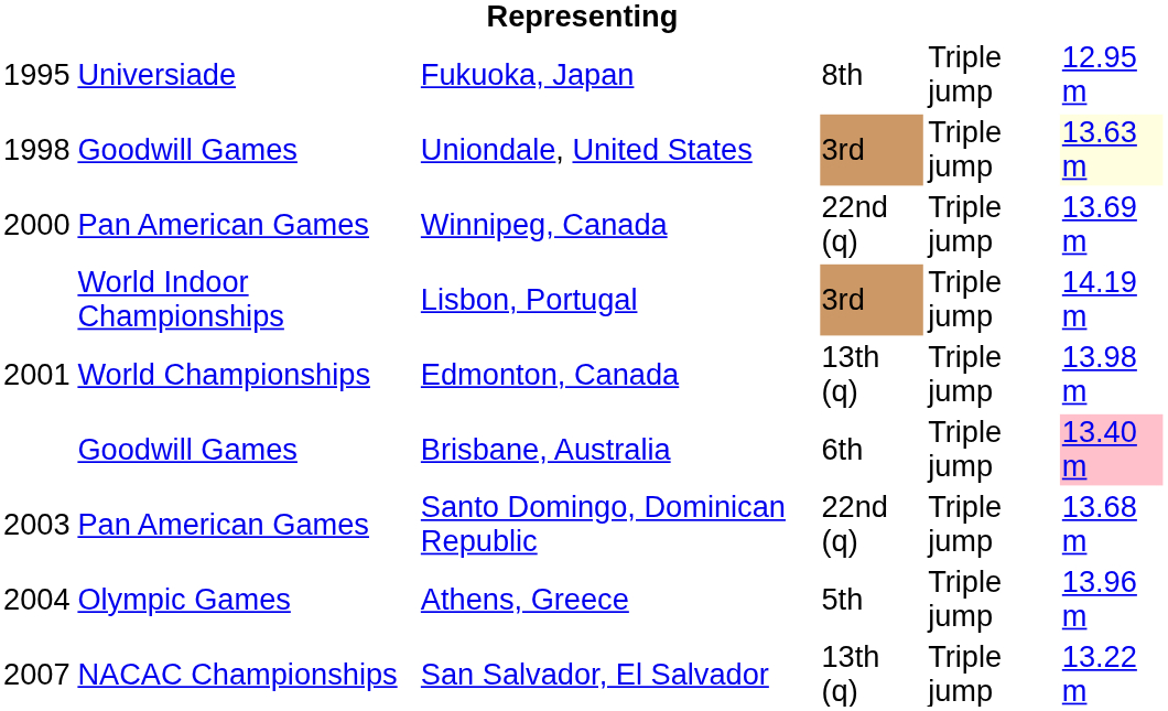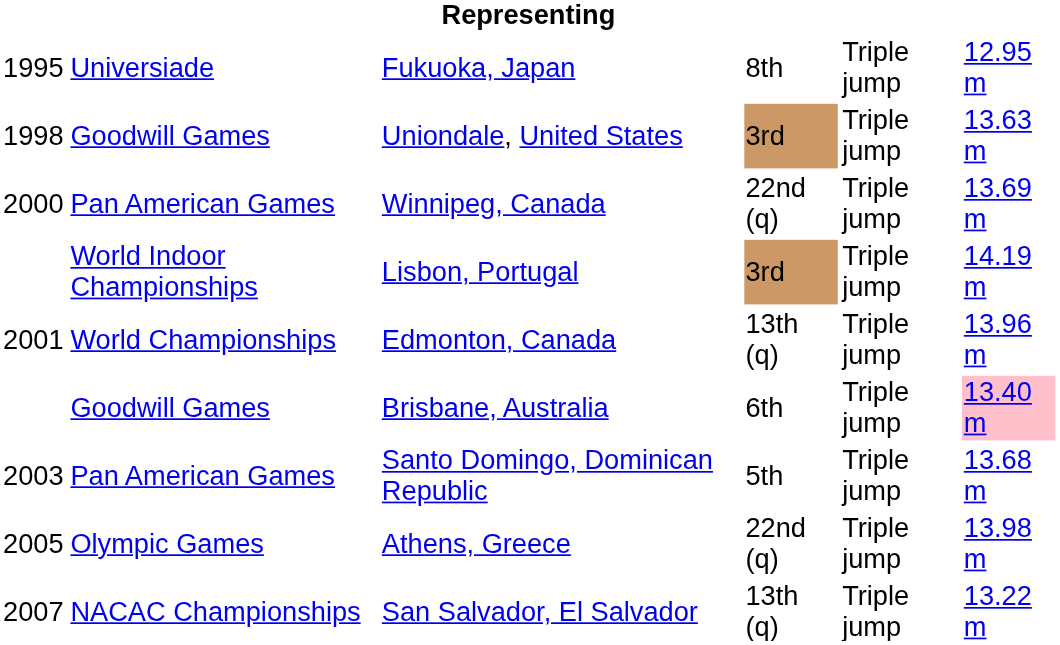 <table>
 <tr>
 <th colspan="6">Representing </th>
 </tr>
 <tr>
 <td>1995</td>
 <td><a href='#'>Universiade</a></td>
 <td><a href='#'>Fukuoka, Japan</a></td>
 <td>8th</td>
 <td>Triple jump</td>
 <td><a href='#'>12.95 m</a></td>
 </tr>
 <tr>
 <td>1998</td>
 <td><a href='#'>Goodwill Games</a></td>
 <td><a href='#'>Uniondale</a>, <a href='#'>United States</a></td>
 <td bgcolor="cc9966">3rd</td>
 <td>Triple jump</td>
-<td style="background: lightyellow;"><a href='#'>13.63 m</a></td>
+<td><a href='#'>13.63 m</a></td>
 </tr>
 <tr>
 <td>2000</td>
 <td><a href='#'>Pan American Games</a></td>
 <td><a href='#'>Winnipeg, Canada</a></td>
 <td>22nd (q)</td>
 <td>Triple jump</td>
 <td><a href='#'>13.69 m</a></td>
 </tr>
 <tr>
 <td rowspan=3>2001</td>
 <td><a href='#'>World Indoor Championships</a></td>
 <td><a href='#'>Lisbon, Portugal</a></td>
 <td bgcolor="cc9966">3rd</td>
 <td>Triple jump</td>
 <td><a href='#'>14.19 m</a></td>
 </tr>
 <tr>
 <td><a href='#'>World Championships</a></td>
 <td><a href='#'>Edmonton, Canada</a></td>
 <td>13th (q)</td>
 <td>Triple jump</td>
-<td><a href='#'>13.98 m</a></td>
+<td><a href='#'>13.96 m</a></td>
 </tr>
 <tr>
 <td><a href='#'>Goodwill Games</a></td>
 <td><a href='#'>Brisbane, Australia</a></td>
 <td>6th</td>
 <td>Triple jump</td>
 <td style="background: pink;"><a href='#'>13.40 m</a></td>
 </tr>
 <tr>
 <td>2003</td>
 <td><a href='#'>Pan American Games</a></td>
 <td><a href='#'>Santo Domingo, Dominican Republic</a></td>
-<td>22nd (q)</td>
+<td>5th</td>
 <td>Triple jump</td>
 <td><a href='#'>13.68 m</a></td>
 </tr>
 <tr>
-<td>2004</td>
+<td>2005</td>
 <td><a href='#'>Olympic Games</a></td>
 <td><a href='#'>Athens, Greece</a></td>
-<td>5th</td>
+<td>22nd (q)</td>
 <td>Triple jump</td>
-<td><a href='#'>13.96 m</a></td>
+<td><a href='#'>13.98 m</a></td>
 </tr>
 <tr>
 <td>2007</td>
 <td><a href='#'>NACAC Championships</a></td>
 <td><a href='#'>San Salvador, El Salvador</a></td>
 <td>13th (q)</td>
 <td>Triple jump</td>
 <td><a href='#'>13.22 m</a></td>
 </tr>
 </table>
